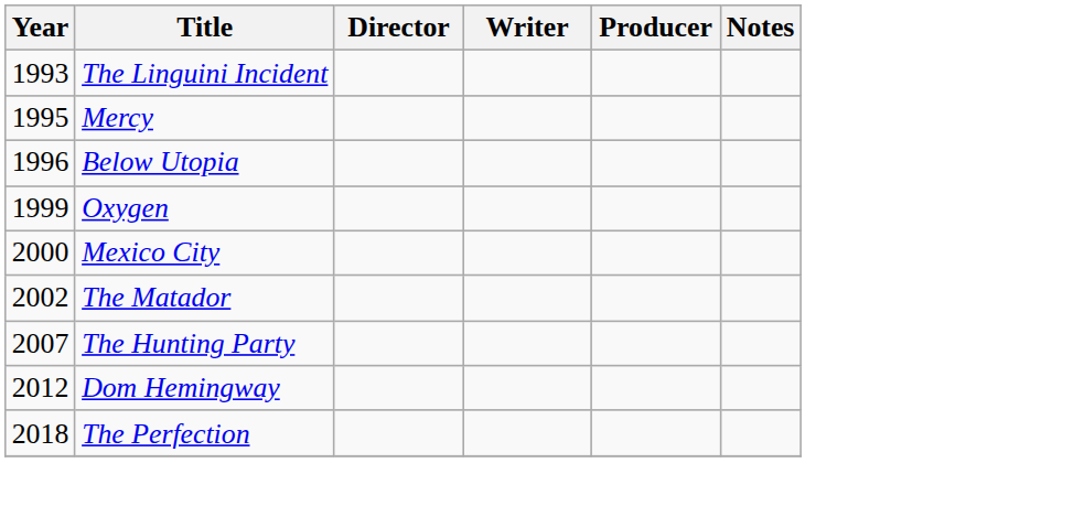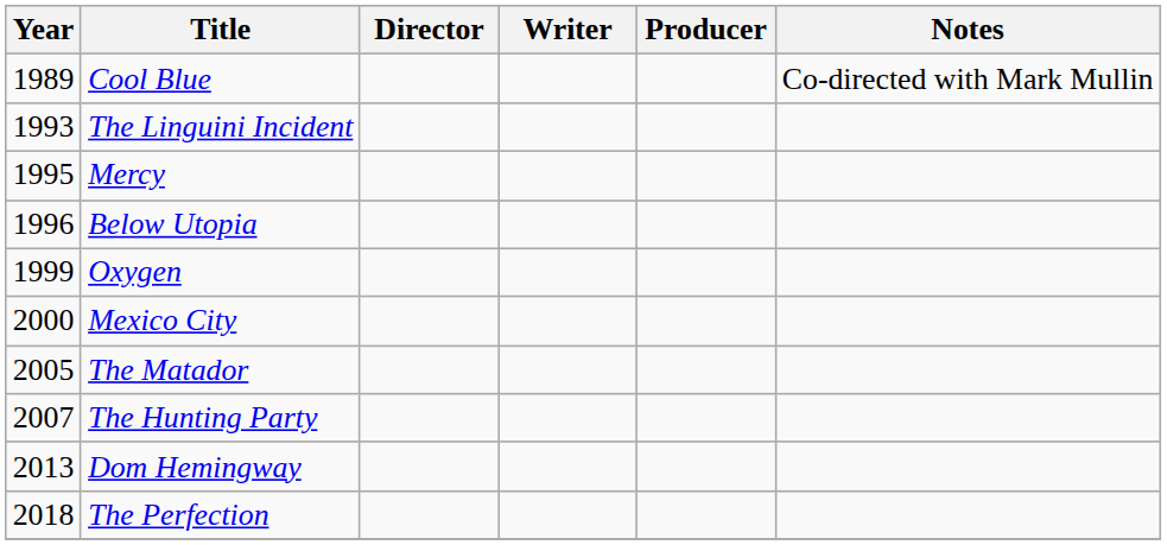 <table class="wikitable">
 <tr>
 <th>Year</th>
 <th>Title</th>
 <th width=65>Director</th>
 <th width=65>Writer</th>
 <th width=65>Producer</th>
 <th>Notes</th>
+</tr>
+<tr>
+<td>1989</td>
+<td><em><a href='#'>Cool Blue</a></em></td>
+<td></td>
+<td></td>
+<td></td>
+<td>Co-directed with Mark Mullin</td>
 </tr>
 <tr>
 <td>1993</td>
 <td><em><a href='#'>The Linguini Incident</a></em></td>
 <td></td>
 <td></td>
 <td></td>
 <td></td>
 </tr>
 <tr>
 <td>1995</td>
 <td><em><a href='#'>Mercy</a></em></td>
 <td></td>
 <td></td>
 <td></td>
 <td></td>
 </tr>
 <tr>
 <td>1996</td>
 <td><em><a href='#'>Below Utopia</a></em></td>
 <td></td>
 <td></td>
 <td></td>
 <td></td>
 </tr>
 <tr>
 <td>1999</td>
 <td><em><a href='#'>Oxygen</a></em></td>
 <td></td>
 <td></td>
 <td></td>
 <td></td>
 </tr>
 <tr>
 <td>2000</td>
 <td><em><a href='#'>Mexico City</a></em></td>
 <td></td>
 <td></td>
 <td></td>
 <td></td>
 </tr>
 <tr>
-<td>2002</td>
+<td>2005</td>
 <td><em><a href='#'>The Matador</a></em></td>
 <td></td>
 <td></td>
 <td></td>
 <td></td>
 </tr>
 <tr>
 <td>2007</td>
 <td><em><a href='#'>The Hunting Party</a></em></td>
 <td></td>
 <td></td>
 <td></td>
 <td></td>
 </tr>
 <tr>
-<td>2012</td>
+<td>2013</td>
 <td><em><a href='#'>Dom Hemingway</a></em></td>
 <td></td>
 <td></td>
 <td></td>
 <td></td>
 </tr>
 <tr>
 <td>2018</td>
 <td><em><a href='#'>The Perfection</a></em></td>
 <td></td>
 <td></td>
 <td></td>
 <td></td>
 </tr>
 <tr>
 </tr>
 </table>
